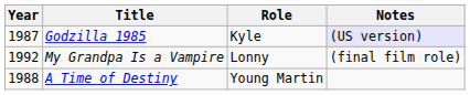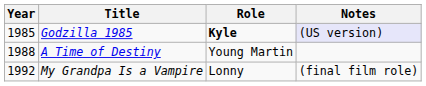 <table class="wikitable">
 <tr>
 <th>Year</th>
 <th>Title</th>
 <th>Role</th>
 <th>Notes</th>
 </tr>
 <tr>
-<td>1987</td>
+<td>1985</td>
 <td><em><a href='#'>Godzilla 1985</a></em></td>
-<td>Kyle</td>
+<td><strong>Kyle</strong></td>
 <td style="background: lavender;">(US version)</td>
+</tr>
+<tr>
+<td>1988</td>
+<td><em><a href='#'>A Time of Destiny</a></em></td>
+<td>Young Martin</td>
+<td></td>
 </tr>
 <tr>
 <td>1992</td>
 <td><em>My Grandpa Is a Vampire</em></td>
 <td>Lonny</td>
 <td>(final film role)</td>
 </tr>
-<tr>
-<td>1988</td>
-<td><em><a href='#'>A Time of Destiny</a></em></td>
-<td>Young Martin</td>
-<td></td>
-</tr>
 </table>
